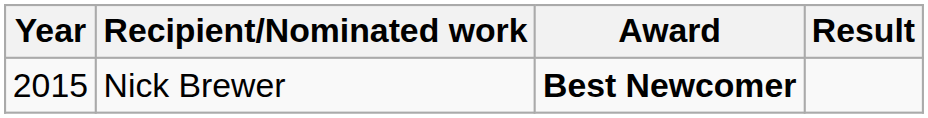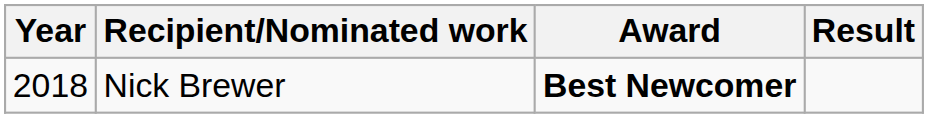 <table class="wikitable">
 <tr>
 <th>Year</th>
 <th>Recipient/Nominated work</th>
 <th>Award</th>
 <th>Result</th>
 </tr>
 <tr>
-<td>2015</td>
+<td>2018</td>
 <td>Nick Brewer</td>
 <td><strong>Best Newcomer</strong></td>
 <td></td>
 </tr>
 </table>
